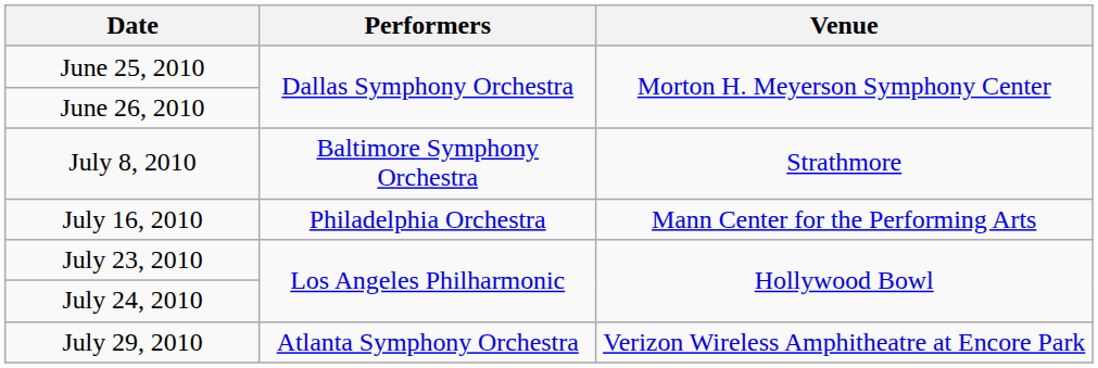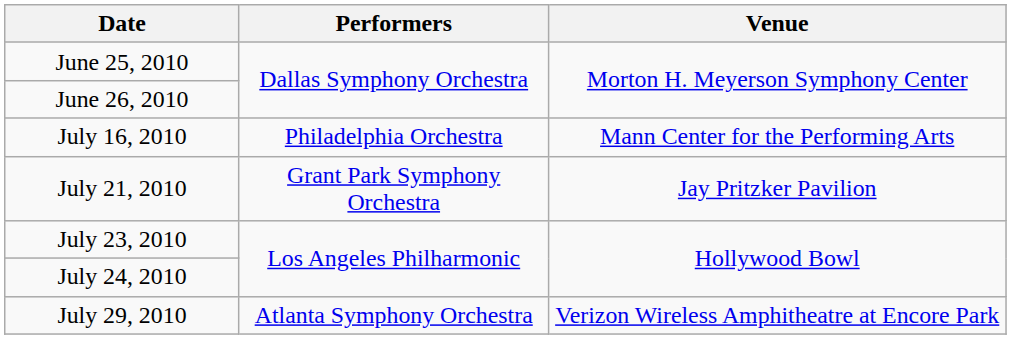 <table class="wikitable sortable" style="text-align:center;">
 <tr>
 <th style="width:150px;">Date</th>
 <th style="width:200px;">Performers</th>
 <th style="width:300px;">Venue</th>
 </tr>
 <tr>
 <td>June 25, 2010</td>
 <td rowspan="2"><a href='#'>Dallas Symphony Orchestra</a></td>
 <td rowspan="2"><a href='#'>Morton H. Meyerson Symphony Center</a></td>
 </tr>
 <tr>
 <td>June 26, 2010</td>
 </tr>
 <tr>
-<td>July 8, 2010</td>
-<td><a href='#'>Baltimore Symphony Orchestra</a></td>
-<td><a href='#'>Strathmore</a></td>
-</tr>
-<tr>
 <td>July 16, 2010</td>
 <td><a href='#'>Philadelphia Orchestra</a></td>
 <td><a href='#'>Mann Center for the Performing Arts</a></td>
+</tr>
+<tr>
+<td>July 21, 2010</td>
+<td><a href='#'>Grant Park Symphony Orchestra</a></td>
+<td><a href='#'>Jay Pritzker Pavilion</a></td>
 </tr>
 <tr>
 <td>July 23, 2010</td>
 <td rowspan="2"><a href='#'>Los Angeles Philharmonic</a></td>
 <td rowspan="2"><a href='#'>Hollywood Bowl</a></td>
 </tr>
 <tr>
 <td>July 24, 2010</td>
 </tr>
 <tr>
 <td>July 29, 2010</td>
 <td><a href='#'>Atlanta Symphony Orchestra</a></td>
 <td><a href='#'>Verizon Wireless Amphitheatre at Encore Park</a></td>
 </tr>
 </table>
